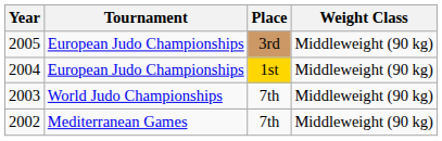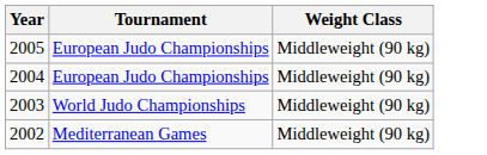 <table class="wikitable" style="border-collapse: collapse; font-size: 90%;">
 <tr>
 <th>Year</th>
 <th>Tournament</th>
-<th>Place</th>
 <th>Weight Class</th>
 </tr>
 <tr>
 <td>2005</td>
 <td><a href='#'>European Judo Championships</a></td>
-<td bgcolor="cc9966" align="center">3rd</td>
 <td>Middleweight (90 kg)</td>
 </tr>
 <tr>
 <td>2004</td>
 <td><a href='#'>European Judo Championships</a></td>
-<td bgcolor="gold" align="center">1st</td>
 <td>Middleweight (90 kg)</td>
 </tr>
 <tr>
 <td>2003</td>
 <td><a href='#'>World Judo Championships</a></td>
-<td align="center">7th</td>
 <td>Middleweight (90 kg)</td>
 </tr>
 <tr>
 <td>2002</td>
 <td><a href='#'>Mediterranean Games</a></td>
-<td align="center">7th</td>
 <td>Middleweight (90 kg)</td>
 </tr>
 </table>
